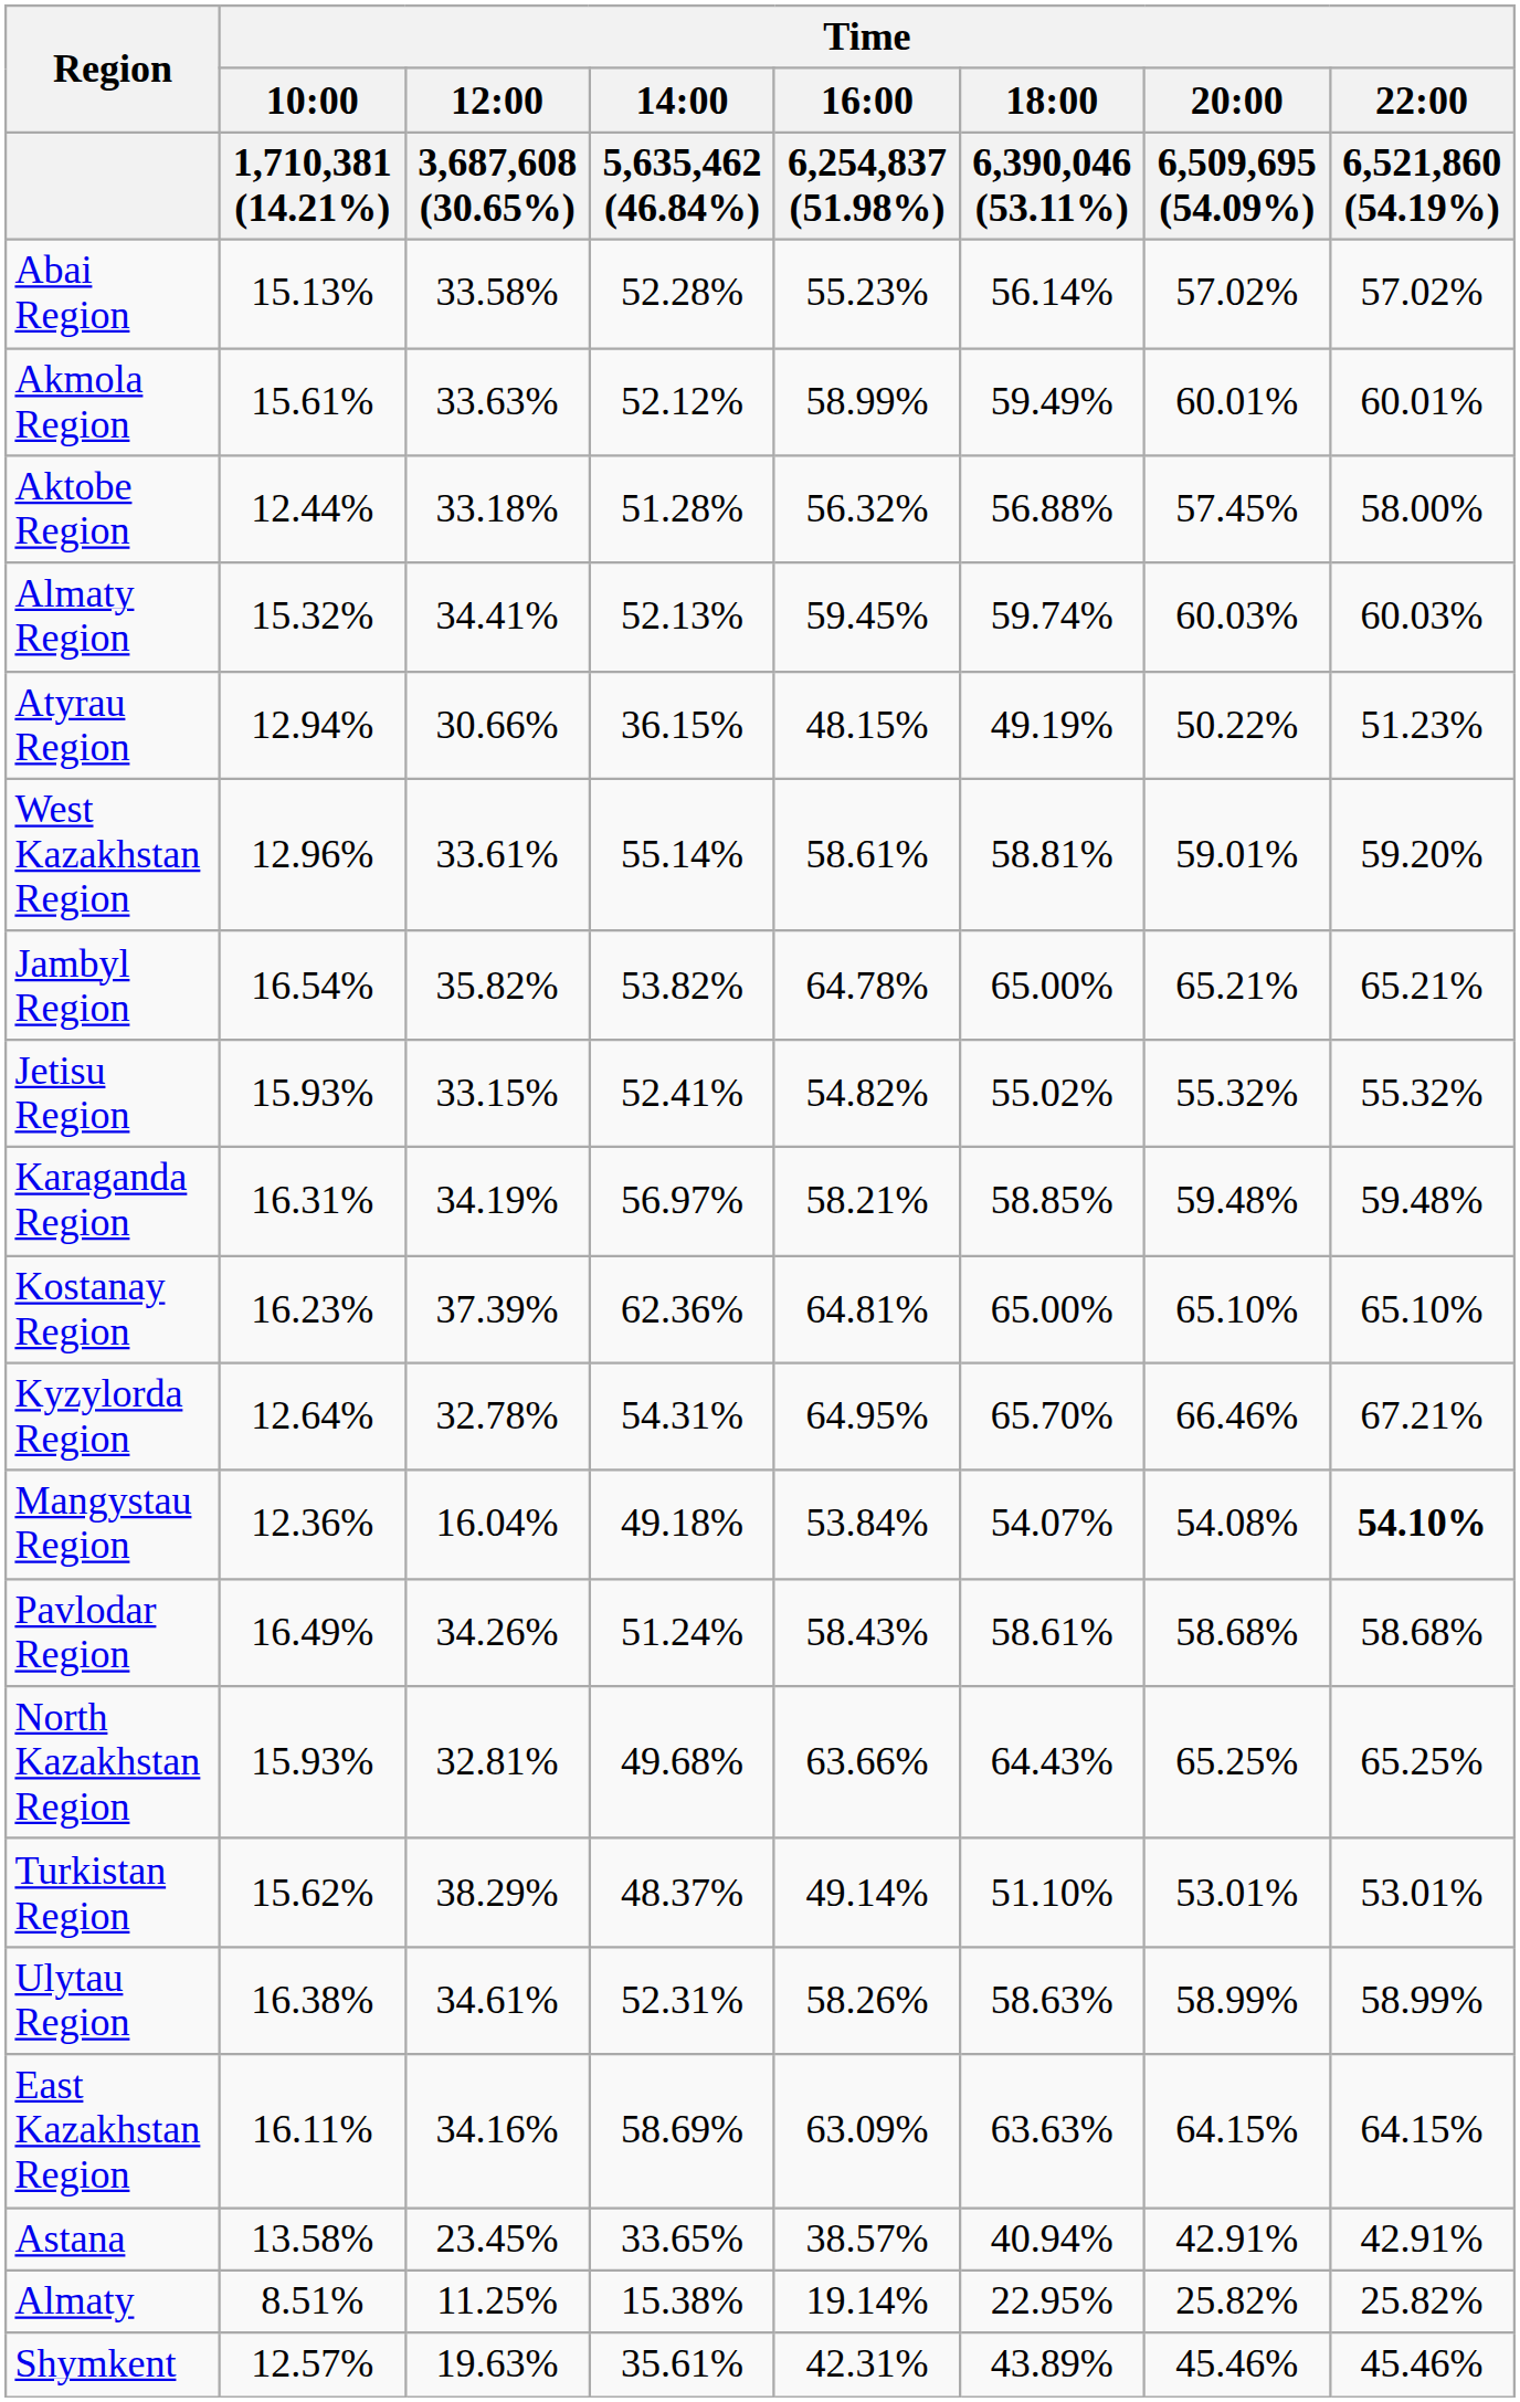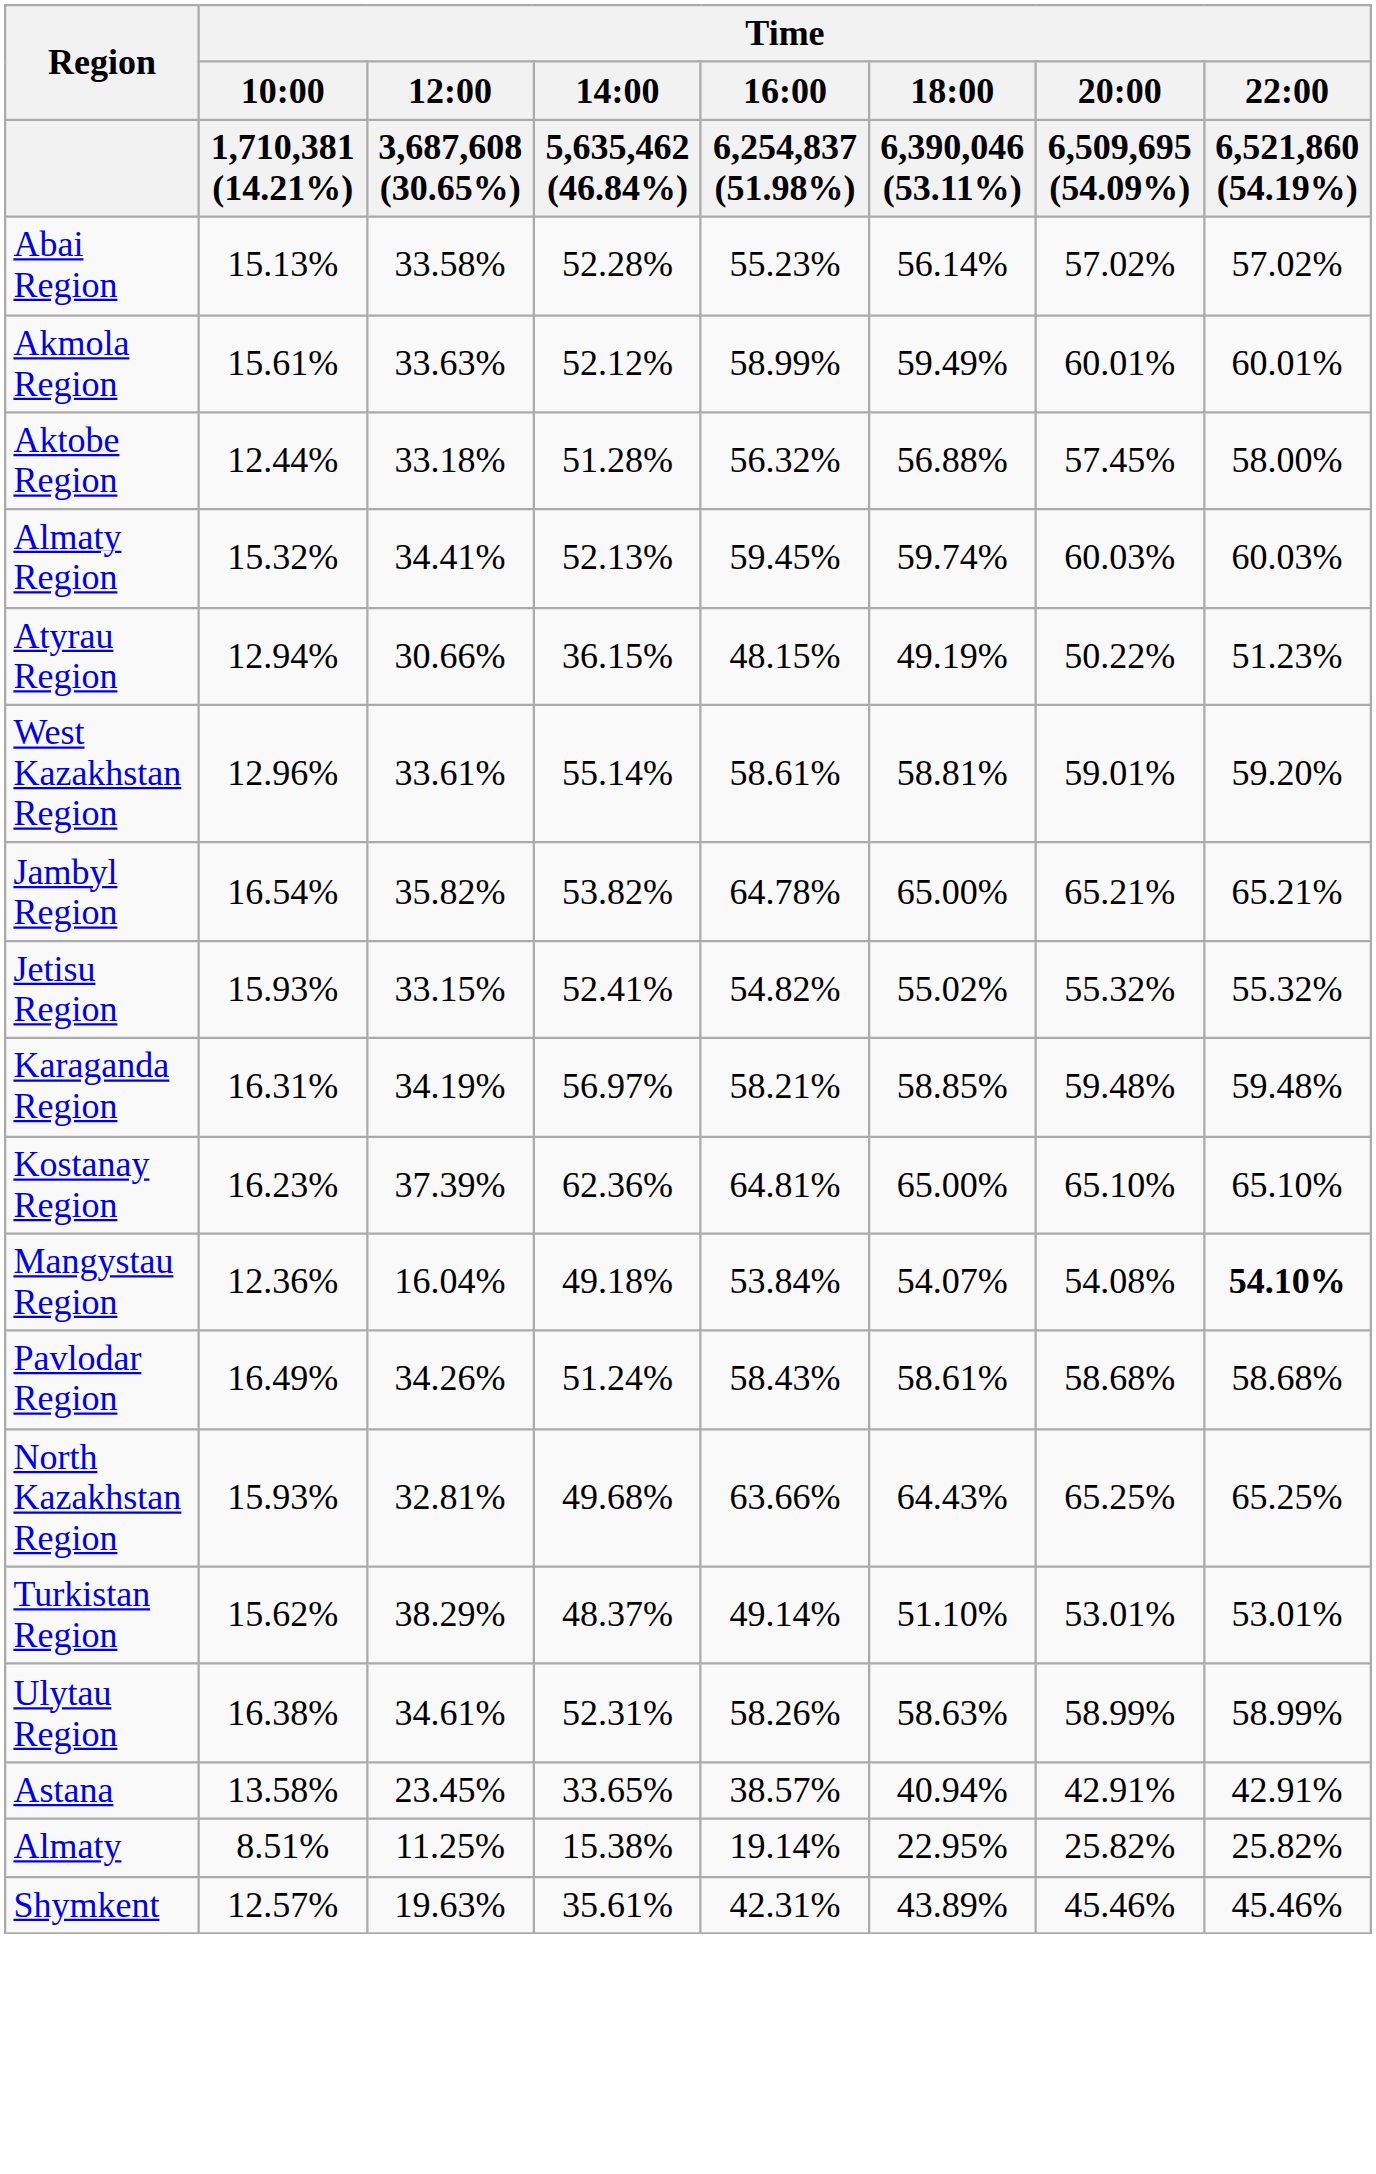 <table class="wikitable sortable mw-collapsible mw-collapsed" style="text-align:left">
 <tr>
 <th rowspan="2">Region</th>
 <th colspan="7">Time</th>
 </tr>
 <tr>
 <th>10:00</th>
 <th>12:00</th>
 <th>14:00</th>
 <th>16:00</th>
 <th>18:00</th>
 <th>20:00</th>
 <th>22:00</th>
 </tr>
 <tr>
 <th><strong></strong></th>
 <th>1,710,381 (14.21%)</th>
 <th>3,687,608 (30.65%)</th>
 <th>5,635,462 (46.84%)</th>
 <th>6,254,837 (51.98%)</th>
 <th>6,390,046 (53.11%)</th>
 <th>6,509,695 (54.09%)</th>
 <th>6,521,860 (54.19%)</th>
 </tr>
 <tr>
 <td><a href='#'>Abai Region</a></td>
 <td align="center">15.13%</td>
 <td align="center">33.58%</td>
 <td align="center">52.28%</td>
 <td align="center">55.23%</td>
 <td align="center">56.14%</td>
 <td align="center">57.02%</td>
 <td align="center">57.02%</td>
 </tr>
 <tr>
 <td><a href='#'>Akmola Region</a></td>
 <td align="center">15.61%</td>
 <td align="center">33.63%</td>
 <td align="center">52.12%</td>
 <td align="center">58.99%</td>
 <td align="center">59.49%</td>
 <td align="center">60.01%</td>
 <td align="center">60.01%</td>
 </tr>
 <tr>
 <td><a href='#'>Aktobe Region</a></td>
 <td align="center">12.44%</td>
 <td align="center">33.18%</td>
 <td align="center">51.28%</td>
 <td align="center">56.32%</td>
 <td align="center">56.88%</td>
 <td align="center">57.45%</td>
 <td align="center">58.00%</td>
 </tr>
 <tr>
 <td><a href='#'>Almaty Region</a></td>
 <td align="center">15.32%</td>
 <td align="center">34.41%</td>
 <td align="center">52.13%</td>
 <td align="center">59.45%</td>
 <td align="center">59.74%</td>
 <td align="center">60.03%</td>
 <td align="center">60.03%</td>
 </tr>
 <tr>
 <td><a href='#'>Atyrau Region</a></td>
 <td align="center">12.94%</td>
 <td align="center">30.66%</td>
 <td align="center">36.15%</td>
 <td align="center">48.15%</td>
 <td align="center">49.19%</td>
 <td align="center">50.22%</td>
 <td align="center">51.23%</td>
 </tr>
 <tr>
 <td><a href='#'>West Kazakhstan Region</a></td>
 <td align="center">12.96%</td>
 <td align="center">33.61%</td>
 <td align="center">55.14%</td>
 <td align="center">58.61%</td>
 <td align="center">58.81%</td>
 <td align="center">59.01%</td>
 <td align="center">59.20%</td>
 </tr>
 <tr>
 <td><a href='#'>Jambyl Region</a></td>
 <td align="center">16.54%</td>
 <td align="center">35.82%</td>
 <td align="center">53.82%</td>
 <td align="center">64.78%</td>
 <td align="center">65.00%</td>
 <td align="center">65.21%</td>
 <td align="center">65.21%</td>
 </tr>
 <tr>
 <td><a href='#'>Jetisu Region</a></td>
 <td align="center">15.93%</td>
 <td align="center">33.15%</td>
 <td align="center">52.41%</td>
 <td align="center">54.82%</td>
 <td align="center">55.02%</td>
 <td align="center">55.32%</td>
 <td align="center">55.32%</td>
 </tr>
 <tr>
 <td><a href='#'>Karaganda Region</a></td>
 <td align="center">16.31%</td>
 <td align="center">34.19%</td>
 <td align="center">56.97%</td>
 <td align="center">58.21%</td>
 <td align="center">58.85%</td>
 <td align="center">59.48%</td>
 <td align="center">59.48%</td>
 </tr>
 <tr>
 <td><a href='#'>Kostanay Region</a></td>
 <td align="center">16.23%</td>
 <td align="center">37.39%</td>
 <td align="center">62.36%</td>
 <td align="center">64.81%</td>
 <td align="center">65.00%</td>
 <td align="center">65.10%</td>
 <td align="center">65.10%</td>
 </tr>
 <tr>
-<td><a href='#'>Kyzylorda Region</a></td>
-<td align="center">12.64%</td>
-<td align="center">32.78%</td>
-<td align="center">54.31%</td>
-<td align="center">64.95%</td>
-<td align="center">65.70%</td>
-<td align="center">66.46%</td>
-<td align="center">67.21%</td>
-</tr>
-<tr>
 <td><a href='#'>Mangystau Region</a></td>
 <td align="center">12.36%</td>
 <td align="center">16.04%</td>
 <td align="center">49.18%</td>
 <td align="center">53.84%</td>
 <td align="center">54.07%</td>
 <td align="center">54.08%</td>
 <td align="center"><strong>54.10%</strong></td>
 </tr>
 <tr>
 <td><a href='#'>Pavlodar Region</a></td>
 <td align="center">16.49%</td>
 <td align="center">34.26%</td>
 <td align="center">51.24%</td>
 <td align="center">58.43%</td>
 <td align="center">58.61%</td>
 <td align="center">58.68%</td>
 <td align="center">58.68%</td>
 </tr>
 <tr>
 <td><a href='#'>North Kazakhstan Region</a></td>
 <td align="center">15.93%</td>
 <td align="center">32.81%</td>
 <td align="center">49.68%</td>
 <td align="center">63.66%</td>
 <td align="center">64.43%</td>
 <td align="center">65.25%</td>
 <td align="center">65.25%</td>
 </tr>
 <tr>
 <td><a href='#'>Turkistan Region</a></td>
 <td align="center">15.62%</td>
 <td align="center">38.29%</td>
 <td align="center">48.37%</td>
 <td align="center">49.14%</td>
 <td align="center">51.10%</td>
 <td align="center">53.01%</td>
 <td align="center">53.01%</td>
 </tr>
 <tr>
 <td><a href='#'>Ulytau Region</a></td>
 <td align="center">16.38%</td>
 <td align="center">34.61%</td>
 <td align="center">52.31%</td>
 <td align="center">58.26%</td>
 <td align="center">58.63%</td>
 <td align="center">58.99%</td>
 <td align="center">58.99%</td>
 </tr>
 <tr>
-<td><a href='#'>East Kazakhstan Region</a></td>
-<td align="center">16.11%</td>
-<td align="center">34.16%</td>
-<td align="center">58.69%</td>
-<td align="center">63.09%</td>
-<td align="center">63.63%</td>
-<td align="center">64.15%</td>
-<td align="center">64.15%</td>
-</tr>
-<tr>
 <td><a href='#'>Astana</a></td>
 <td align="center">13.58%</td>
 <td align="center">23.45%</td>
 <td align="center">33.65%</td>
 <td align="center">38.57%</td>
 <td align="center">40.94%</td>
 <td align="center">42.91%</td>
 <td align="center">42.91%</td>
 </tr>
 <tr>
 <td><a href='#'>Almaty</a></td>
 <td align="center">8.51%</td>
 <td align="center">11.25%</td>
 <td align="center">15.38%</td>
 <td align="center">19.14%</td>
 <td align="center">22.95%</td>
 <td align="center">25.82%</td>
 <td align="center">25.82%</td>
 </tr>
 <tr>
 <td><a href='#'>Shymkent</a></td>
 <td align="center">12.57%</td>
 <td align="center">19.63%</td>
 <td align="center">35.61%</td>
 <td align="center">42.31%</td>
 <td align="center">43.89%</td>
 <td align="center">45.46%</td>
 <td align="center">45.46%</td>
 </tr>
 </table>
